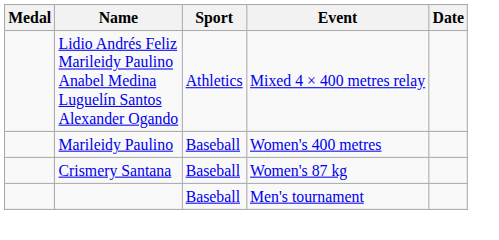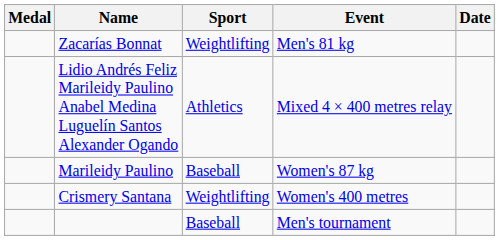 <table class="wikitable sortable" style="font-size: 95%;">
 <tr>
 <th>Medal</th>
 <th>Name</th>
 <th>Sport</th>
 <th>Event</th>
 <th>Date</th>
+</tr>
+<tr>
+<td></td>
+<td><a href='#'>Zacarías Bonnat</a></td>
+<td><a href='#'>Weightlifting</a></td>
+<td><a href='#'>Men's 81 kg</a></td>
+<td></td>
 </tr>
 <tr>
 <td></td>
 <td><a href='#'>Lidio Andrés Feliz</a> <br><a href='#'>Marileidy Paulino</a><br><a href='#'>Anabel Medina</a><br><a href='#'>Luguelín Santos</a><br><a href='#'>Alexander Ogando</a></td>
 <td><a href='#'>Athletics</a></td>
 <td><a href='#'>Mixed 4 × 400 metres relay</a></td>
 <td></td>
 </tr>
 <tr>
 <td></td>
 <td><a href='#'>Marileidy Paulino</a></td>
 <td><a href='#'>Baseball</a></td>
-<td><a href='#'>Women's 400 metres</a></td>
+<td><a href='#'>Women's 87 kg</a></td>
 <td></td>
 </tr>
 <tr>
 <td></td>
 <td><a href='#'>Crismery Santana</a></td>
-<td><a href='#'>Baseball</a></td>
-<td><a href='#'>Women's 87 kg</a></td>
+<td><a href='#'>Weightlifting</a></td>
+<td><a href='#'>Women's 400 metres</a></td>
 <td></td>
 </tr>
 <tr>
 <td></td>
 <td></td>
 <td><a href='#'>Baseball</a></td>
 <td><a href='#'>Men's tournament</a></td>
 <td></td>
 </tr>
 </table>
